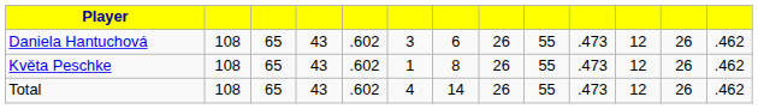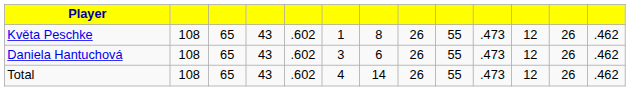 <table class="wikitable" style="text-align:center">
 <tr>
 <th style="background:yellow; color:#00009C" width="200px">Player</th>
 <th style="background:yellow; color:#00009C" width="40px"></th>
 <th style="background:yellow; color:#00009C" width="40px"></th>
 <th style="background:yellow; color:#00009C" width="40px"></th>
 <th style="background:yellow; color:#00009C" width="40px"></th>
 <th style="background:yellow; color:#00009C" width="40px"></th>
 <th style="background:yellow; color:#00009C" width="40px"></th>
 <th style="background:yellow; color:#00009C" width="40px"></th>
 <th style="background:yellow; color:#00009C" width="40px"></th>
 <th style="background:yellow; color:#00009C" width="40px"></th>
 <th style="background:yellow; color:#00009C" width="40px"></th>
 <th style="background:yellow; color:#00009C" width="40px"></th>
 <th style="background:yellow; color:#00009C" width="40px"></th>
 </tr>
 <tr>
-<td style="text-align:left"><a href='#'>Daniela Hantuchová</a></td>
+<td style="text-align:left"><a href='#'>Květa Peschke</a></td>
 <td>108</td>
 <td>65</td>
 <td>43</td>
 <td>.602</td>
-<td>3</td>
-<td>6</td>
+<td>1</td>
+<td>8</td>
 <td>26</td>
 <td>55</td>
 <td>.473</td>
 <td>12</td>
 <td>26</td>
 <td>.462</td>
 </tr>
 <tr>
-<td style="text-align:left"><a href='#'>Květa Peschke</a></td>
+<td style="text-align:left"><a href='#'>Daniela Hantuchová</a></td>
 <td>108</td>
 <td>65</td>
 <td>43</td>
 <td>.602</td>
-<td>1</td>
-<td>8</td>
+<td>3</td>
+<td>6</td>
 <td>26</td>
 <td>55</td>
 <td>.473</td>
 <td>12</td>
 <td>26</td>
 <td>.462</td>
 </tr>
 <tr>
 <td style="text-align:left">Total</td>
 <td>108</td>
 <td>65</td>
 <td>43</td>
 <td>.602</td>
 <td>4</td>
 <td>14</td>
 <td>26</td>
 <td>55</td>
 <td>.473</td>
 <td>12</td>
 <td>26</td>
 <td>.462</td>
 </tr>
 </table>
